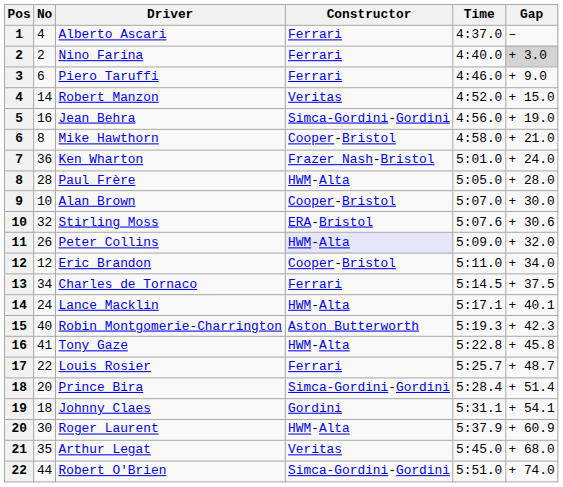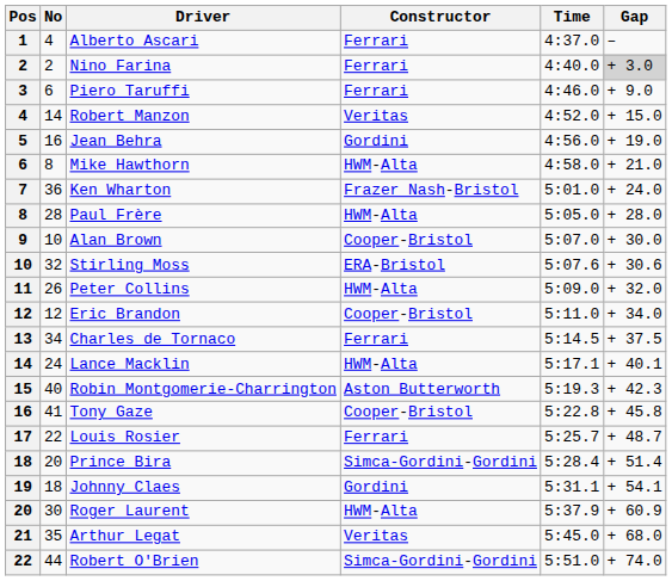 <table class="wikitable sortable" style="font-size: 95%;">
 <tr>
 <th>Pos</th>
 <th>No</th>
 <th>Driver</th>
 <th>Constructor</th>
 <th>Time</th>
 <th>Gap</th>
 </tr>
 <tr>
 <th>1</th>
 <td>4</td>
 <td> <a href='#'>Alberto Ascari</a></td>
 <td><a href='#'>Ferrari</a></td>
 <td>4:37.0</td>
 <td>–</td>
 </tr>
 <tr>
 <th>2</th>
 <td>2</td>
 <td> <a href='#'>Nino Farina</a></td>
 <td><a href='#'>Ferrari</a></td>
 <td>4:40.0</td>
 <td style="background: lightgrey;">+ 3.0</td>
 </tr>
 <tr>
 <th>3</th>
 <td>6</td>
 <td> <a href='#'>Piero Taruffi</a></td>
 <td><a href='#'>Ferrari</a></td>
 <td>4:46.0</td>
 <td>+ 9.0</td>
 </tr>
 <tr>
 <th>4</th>
 <td>14</td>
 <td> <a href='#'>Robert Manzon</a></td>
 <td><a href='#'>Veritas</a></td>
 <td>4:52.0</td>
 <td>+ 15.0</td>
 </tr>
 <tr>
 <th>5</th>
 <td>16</td>
 <td> <a href='#'>Jean Behra</a></td>
-<td><a href='#'>Simca-Gordini</a>-<a href='#'>Gordini</a></td>
+<td><a href='#'>Gordini</a></td>
 <td>4:56.0</td>
 <td>+ 19.0</td>
 </tr>
 <tr>
 <th>6</th>
 <td>8</td>
 <td> <a href='#'>Mike Hawthorn</a></td>
-<td><a href='#'>Cooper</a>-<a href='#'>Bristol</a></td>
+<td><a href='#'>HWM</a>-<a href='#'>Alta</a></td>
 <td>4:58.0</td>
 <td>+ 21.0</td>
 </tr>
 <tr>
 <th>7</th>
 <td>36</td>
 <td> <a href='#'>Ken Wharton</a></td>
 <td><a href='#'>Frazer Nash</a>-<a href='#'>Bristol</a></td>
 <td>5:01.0</td>
 <td>+ 24.0</td>
 </tr>
 <tr>
 <th>8</th>
 <td>28</td>
 <td> <a href='#'>Paul Frère</a></td>
 <td><a href='#'>HWM</a>-<a href='#'>Alta</a></td>
 <td>5:05.0</td>
 <td>+ 28.0</td>
 </tr>
 <tr>
 <th>9</th>
 <td>10</td>
 <td> <a href='#'>Alan Brown</a></td>
 <td><a href='#'>Cooper</a>-<a href='#'>Bristol</a></td>
 <td>5:07.0</td>
 <td>+ 30.0</td>
 </tr>
 <tr>
 <th>10</th>
 <td>32</td>
 <td> <a href='#'>Stirling Moss</a></td>
 <td><a href='#'>ERA</a>-<a href='#'>Bristol</a></td>
 <td>5:07.6</td>
 <td>+ 30.6</td>
 </tr>
 <tr>
 <th>11</th>
 <td>26</td>
 <td> <a href='#'>Peter Collins</a></td>
-<td style="background: lavender;"><a href='#'>HWM</a>-<a href='#'>Alta</a></td>
+<td><a href='#'>HWM</a>-<a href='#'>Alta</a></td>
 <td>5:09.0</td>
 <td>+ 32.0</td>
 </tr>
 <tr>
 <th>12</th>
 <td>12</td>
 <td> <a href='#'>Eric Brandon</a></td>
 <td><a href='#'>Cooper</a>-<a href='#'>Bristol</a></td>
 <td>5:11.0</td>
 <td>+ 34.0</td>
 </tr>
 <tr>
 <th>13</th>
 <td>34</td>
 <td> <a href='#'>Charles de Tornaco</a></td>
 <td><a href='#'>Ferrari</a></td>
 <td>5:14.5</td>
 <td>+ 37.5</td>
 </tr>
 <tr>
 <th>14</th>
 <td>24</td>
 <td> <a href='#'>Lance Macklin</a></td>
 <td><a href='#'>HWM</a>-<a href='#'>Alta</a></td>
 <td>5:17.1</td>
 <td>+ 40.1</td>
 </tr>
 <tr>
 <th>15</th>
 <td>40</td>
 <td> <a href='#'>Robin Montgomerie-Charrington</a></td>
 <td><a href='#'>Aston Butterworth</a></td>
 <td>5:19.3</td>
 <td>+ 42.3</td>
 </tr>
 <tr>
 <th>16</th>
 <td>41</td>
 <td> <a href='#'>Tony Gaze</a></td>
-<td><a href='#'>HWM</a>-<a href='#'>Alta</a></td>
+<td><a href='#'>Cooper</a>-<a href='#'>Bristol</a></td>
 <td>5:22.8</td>
 <td>+ 45.8</td>
 </tr>
 <tr>
 <th>17</th>
 <td>22</td>
 <td> <a href='#'>Louis Rosier</a></td>
 <td><a href='#'>Ferrari</a></td>
 <td>5:25.7</td>
 <td>+ 48.7</td>
 </tr>
 <tr>
 <th>18</th>
 <td>20</td>
 <td> <a href='#'>Prince Bira</a></td>
 <td><a href='#'>Simca-Gordini</a>-<a href='#'>Gordini</a></td>
 <td>5:28.4</td>
 <td>+ 51.4</td>
 </tr>
 <tr>
 <th>19</th>
 <td>18</td>
 <td> <a href='#'>Johnny Claes</a></td>
 <td><a href='#'>Gordini</a></td>
 <td>5:31.1</td>
 <td>+ 54.1</td>
 </tr>
 <tr>
 <th>20</th>
 <td>30</td>
 <td> <a href='#'>Roger Laurent</a></td>
 <td><a href='#'>HWM</a>-<a href='#'>Alta</a></td>
 <td>5:37.9</td>
 <td>+ 60.9</td>
 </tr>
 <tr>
 <th>21</th>
 <td>35</td>
 <td> <a href='#'>Arthur Legat</a></td>
 <td><a href='#'>Veritas</a></td>
 <td>5:45.0</td>
 <td>+ 68.0</td>
 </tr>
 <tr>
 <th>22</th>
 <td>44</td>
 <td> <a href='#'>Robert O'Brien</a></td>
 <td><a href='#'>Simca-Gordini</a>-<a href='#'>Gordini</a></td>
 <td>5:51.0</td>
 <td>+ 74.0</td>
 </tr>
 </table>
